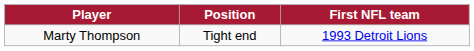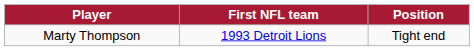 <table class="wikitable" width="65%">
 <tr align="center"  style="background:#A81933;color:#FFFFFF;">
 <td><strong>Player</strong></td>
+<td><strong>First NFL team</strong></td>
 <td><strong>Position</strong></td>
-<td><strong>First NFL team</strong></td>
 </tr>
 <tr align="center" bgcolor="">
 <td>Marty Thompson</td>
+<td><a href='#'>1993 Detroit Lions</a></td>
 <td>Tight end</td>
-<td><a href='#'>1993 Detroit Lions</a></td>
 </tr>
 </table>
